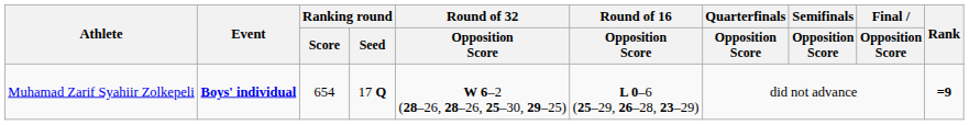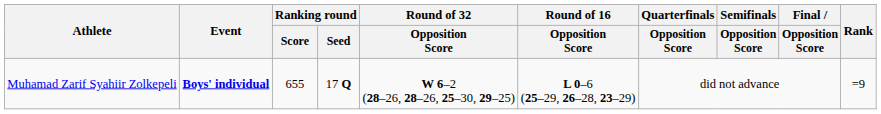 <table class="wikitable" style="font-size:90%;">
 <tr>
 <th rowspan="2">Athlete</th>
 <th rowspan="2">Event</th>
 <th colspan="2">Ranking round</th>
 <th>Round of 32</th>
 <th>Round of 16</th>
 <th>Quarterfinals</th>
 <th>Semifinals</th>
 <th>Final / </th>
 <th rowspan=2>Rank</th>
 </tr>
 <tr style="font-size:95%">
 <th>Score</th>
 <th>Seed</th>
 <th>Opposition<br>Score</th>
 <th>Opposition<br>Score</th>
 <th>Opposition<br>Score</th>
 <th>Opposition<br>Score</th>
 <th>Opposition<br>Score</th>
 </tr>
 <tr align=center>
 <td align=left><a href='#'>Muhamad Zarif Syahiir Zolkepeli</a></td>
 <td align=left><strong><a href='#'>Boys' individual</a></strong></td>
-<td>654</td>
+<td>655</td>
 <td>17 <strong>Q</strong></td>
 <td><br><strong>W</strong> <strong>6</strong>–2<br>(<strong>28</strong>–26, <strong>28</strong>–26, <strong>25</strong>–30, <strong>29</strong>–25)</td>
 <td><br><strong>L 0</strong>–6<br>(<strong>25</strong>–29, <strong>26</strong>–28, <strong>23</strong>–29)</td>
 <td colspan=3>did not advance</td>
-<td><strong>=9</strong></td>
+<td>=9</td>
 </tr>
 </table>
